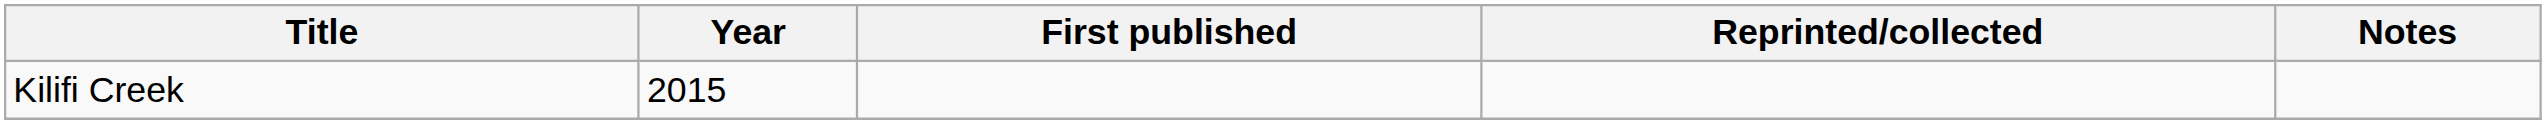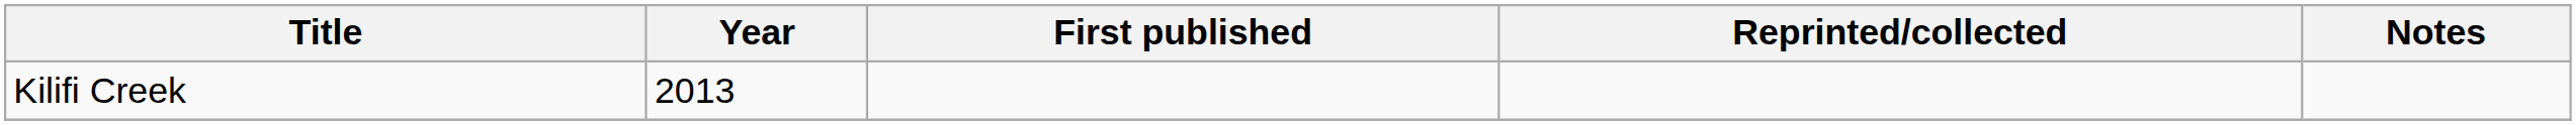 <table class='wikitable sortable' width='90%'>
 <tr>
 <th width=25%>Title</th>
 <th>Year</th>
 <th>First published</th>
 <th>Reprinted/collected</th>
 <th>Notes</th>
 </tr>
 <tr>
 <td>Kilifi Creek</td>
-<td>2015</td>
+<td>2013</td>
 <td></td>
 <td></td>
 <td></td>
 </tr>
 <tr>
 </tr>
 </table>
